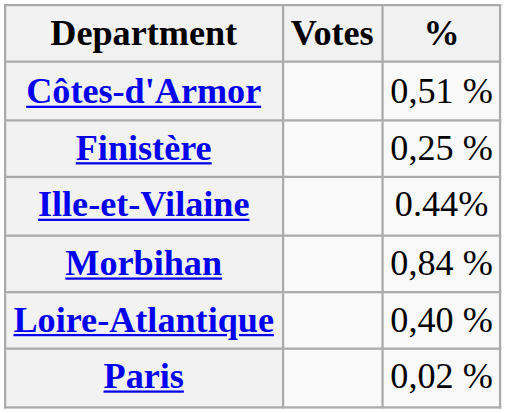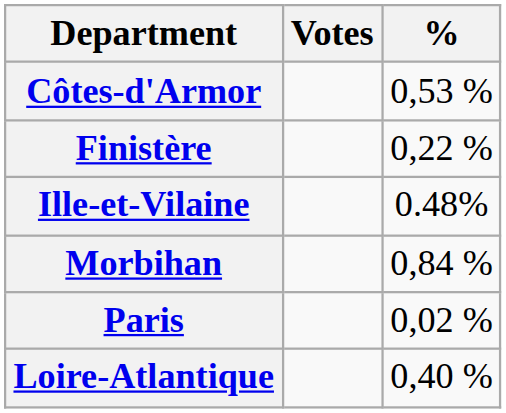 <table class="wikitable sortable" style="text-align:center;">
 <tr>
 <th scope=col>Department</th>
 <th scope="col">Votes</th>
 <th scope="col">%</th>
 </tr>
 <tr>
 <th scope=row><a href='#'>Côtes-d'Armor</a></th>
 <td></td>
-<td>0,51 %</td>
+<td>0,53 %</td>
 </tr>
 <tr>
 <th scope=row><a href='#'>Finistère</a></th>
 <td></td>
-<td>0,25 %</td>
+<td>0,22 %</td>
 </tr>
 <tr>
 <th scope=row><a href='#'>Ille-et-Vilaine</a></th>
 <td></td>
-<td>0.44%</td>
+<td>0.48%</td>
 </tr>
 <tr>
 <th scope=row><a href='#'>Morbihan</a></th>
 <td></td>
 <td>0,84 %</td>
 </tr>
 <tr>
+<th scope=row><a href='#'>Paris</a></th>
+<td></td>
+<td>0,02 %</td>
+</tr>
+<tr>
 <th scope=row><a href='#'>Loire-Atlantique</a></th>
 <td></td>
 <td>0,40 %</td>
 </tr>
-<tr>
-<th scope=row><a href='#'>Paris</a></th>
-<td></td>
-<td>0,02 %</td>
-</tr>
 </table>
